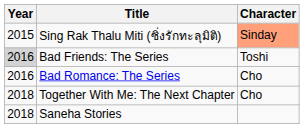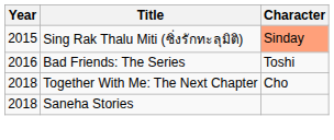 <table class="wikitable">
 <tr>
 <th>Year</th>
 <th>Title</th>
 <th>Character</th>
 </tr>
 <tr>
 <td>2015</td>
 <td>Sing Rak Thalu Miti (ซิ่งรักทะลุมิติ)</td>
 <td style="background: lightsalmon;">Sinday</td>
 </tr>
 <tr>
-<td style="background: lightgrey;">2016</td>
+<td>2016</td>
 <td>Bad Friends: The Series</td>
 <td>Toshi</td>
-</tr>
-<tr>
-<td>2016</td>
-<td><a href='#'>Bad Romance: The Series</a></td>
-<td>Cho</td>
 </tr>
 <tr>
 <td>2018</td>
 <td>Together With Me: The Next Chapter</td>
 <td>Cho</td>
 </tr>
 <tr>
 <td>2018</td>
 <td>Saneha Stories</td>
 <td></td>
 </tr>
 </table>
